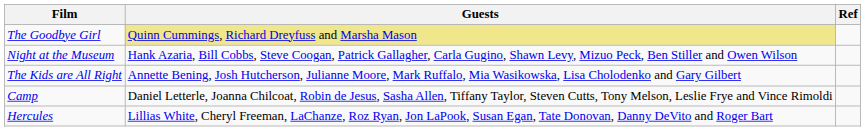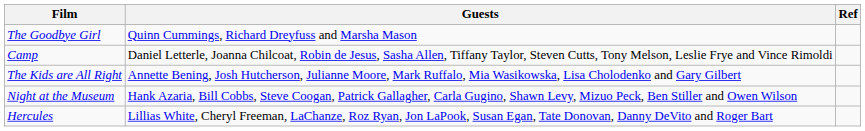 <table class="wikitable">
 <tr>
 <th>Film</th>
 <th>Guests</th>
 <th>Ref</th>
 </tr>
 <tr>
 <td><em><a href='#'>The Goodbye Girl</a></em></td>
-<td style="background: khaki;"><a href='#'>Quinn Cummings</a>, <a href='#'>Richard Dreyfuss</a> and <a href='#'>Marsha Mason</a></td>
+<td><a href='#'>Quinn Cummings</a>, <a href='#'>Richard Dreyfuss</a> and <a href='#'>Marsha Mason</a></td>
+<td></td>
+</tr>
+<tr>
+<td><em><a href='#'>Camp</a></em></td>
+<td>Daniel Letterle, Joanna Chilcoat, <a href='#'>Robin de Jesus</a>, <a href='#'>Sasha Allen</a>, Tiffany Taylor, Steven Cutts, Tony Melson, Leslie Frye and Vince Rimoldi</td>
+<td></td>
+</tr>
+<tr>
+<td><em><a href='#'>The Kids are All Right</a></em></td>
+<td><a href='#'>Annette Bening</a>, <a href='#'>Josh Hutcherson</a>, <a href='#'>Julianne Moore</a>, <a href='#'>Mark Ruffalo</a>, <a href='#'>Mia Wasikowska</a>, <a href='#'>Lisa Cholodenko</a> and <a href='#'>Gary Gilbert</a></td>
 <td></td>
 </tr>
 <tr>
 <td><em><a href='#'>Night at the Museum</a></em></td>
 <td><a href='#'>Hank Azaria</a>, <a href='#'>Bill Cobbs</a>, <a href='#'>Steve Coogan</a>, <a href='#'>Patrick Gallagher</a>, <a href='#'>Carla Gugino</a>, <a href='#'>Shawn Levy</a>, <a href='#'>Mizuo Peck</a>, <a href='#'>Ben Stiller</a> and <a href='#'>Owen Wilson</a></td>
 <td></td>
 </tr>
 <tr>
-<td><em><a href='#'>The Kids are All Right</a></em></td>
-<td><a href='#'>Annette Bening</a>, <a href='#'>Josh Hutcherson</a>, <a href='#'>Julianne Moore</a>, <a href='#'>Mark Ruffalo</a>, <a href='#'>Mia Wasikowska</a>, <a href='#'>Lisa Cholodenko</a> and <a href='#'>Gary Gilbert</a></td>
-<td></td>
-</tr>
-<tr>
-<td><em><a href='#'>Camp</a></em></td>
-<td>Daniel Letterle, Joanna Chilcoat, <a href='#'>Robin de Jesus</a>, <a href='#'>Sasha Allen</a>, Tiffany Taylor, Steven Cutts, Tony Melson, Leslie Frye and Vince Rimoldi</td>
-<td></td>
-</tr>
-<tr>
 <td><a href='#'><em>Hercules</em></a></td>
 <td><a href='#'>Lillias White</a>, Cheryl Freeman, <a href='#'>LaChanze</a>, <a href='#'>Roz Ryan</a>, <a href='#'>Jon LaPook</a>, <a href='#'>Susan Egan</a>, <a href='#'>Tate Donovan</a>, <a href='#'>Danny DeVito</a> and <a href='#'>Roger Bart</a></td>
 <td></td>
 </tr>
 </table>
